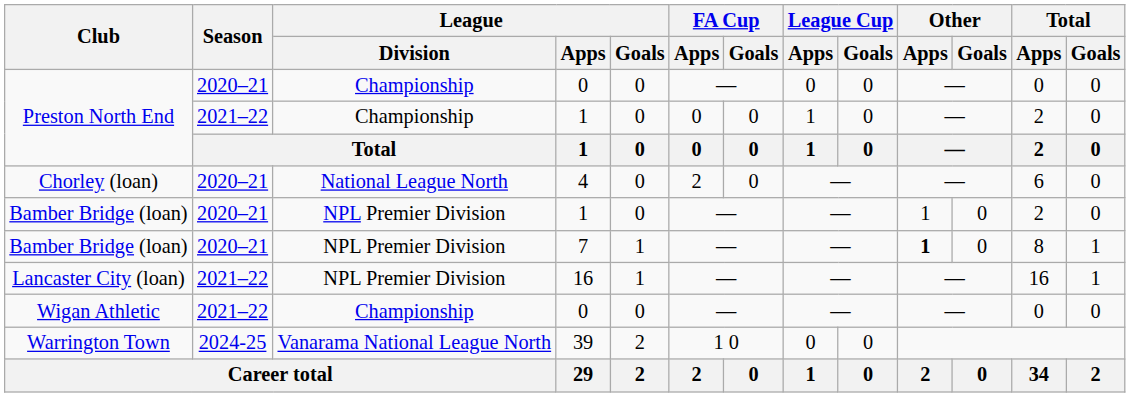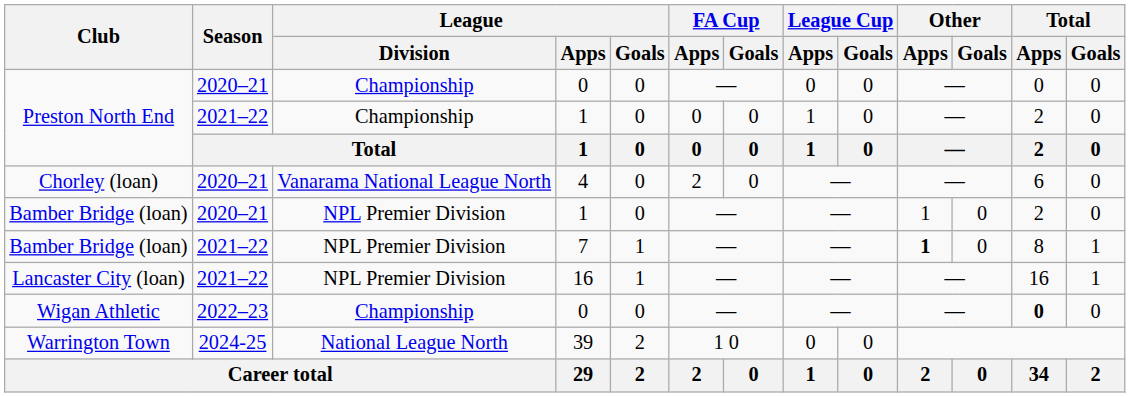 <table class="wikitable" style="text-align:center">
 <tr>
 <th rowspan="2">Club</th>
 <th rowspan="2">Season</th>
 <th colspan="3">League</th>
 <th colspan="2"><a href='#'>FA Cup</a></th>
 <th colspan="2"><a href='#'>League Cup</a></th>
 <th colspan="2">Other</th>
 <th colspan="2">Total</th>
 </tr>
 <tr>
 <th>Division</th>
 <th>Apps</th>
 <th>Goals</th>
 <th>Apps</th>
 <th>Goals</th>
 <th>Apps</th>
 <th>Goals</th>
 <th>Apps</th>
 <th>Goals</th>
 <th>Apps</th>
 <th>Goals</th>
 </tr>
 <tr>
 <td rowspan="3" valign="center"><a href='#'>Preston North End</a></td>
 <td><a href='#'>2020–21</a></td>
 <td><a href='#'>Championship</a></td>
 <td>0</td>
 <td>0</td>
 <td colspan="2">—</td>
 <td>0</td>
 <td>0</td>
 <td colspan=2>—</td>
 <td>0</td>
 <td>0</td>
 </tr>
 <tr>
 <td><a href='#'>2021–22</a></td>
 <td>Championship</td>
 <td>1</td>
 <td>0</td>
 <td>0</td>
 <td>0</td>
 <td>1</td>
 <td>0</td>
 <td colspan=2>—</td>
 <td>2</td>
 <td>0</td>
 </tr>
 <tr>
 <th colspan=2>Total</th>
 <th>1</th>
 <th>0</th>
 <th>0</th>
 <th>0</th>
 <th>1</th>
 <th>0</th>
 <th colspan="2">—</th>
 <th>2</th>
 <th>0</th>
 </tr>
 <tr>
 <td><a href='#'>Chorley</a> (loan)</td>
 <td><a href='#'>2020–21</a></td>
-<td><a href='#'>National League North</a></td>
+<td><a href='#'> Vanarama National League North</a></td>
 <td>4</td>
 <td>0</td>
 <td>2</td>
 <td>0</td>
 <td colspan=2>—</td>
 <td colspan=2>—</td>
 <td>6</td>
 <td>0</td>
 </tr>
 <tr>
 <td><a href='#'>Bamber Bridge</a> (loan)</td>
 <td><a href='#'>2020–21</a></td>
 <td><a href='#'>NPL</a> Premier Division</td>
 <td>1</td>
 <td>0</td>
 <td colspan=2>—</td>
 <td colspan=2>—</td>
 <td>1</td>
 <td>0</td>
 <td>2</td>
 <td>0</td>
 </tr>
 <tr>
 <td><a href='#'>Bamber Bridge</a> (loan)</td>
-<td><a href='#'>2020–21</a></td>
+<td><a href='#'>2021–22</a></td>
 <td>NPL Premier Division</td>
 <td>7</td>
 <td>1</td>
 <td colspan=2>—</td>
 <td colspan=2>—</td>
 <td><strong>1</strong></td>
 <td>0</td>
 <td>8</td>
 <td>1</td>
 </tr>
 <tr>
 <td><a href='#'>Lancaster City</a> (loan)</td>
 <td><a href='#'>2021–22</a></td>
 <td>NPL Premier Division</td>
 <td>16</td>
 <td>1</td>
 <td colspan=2>—</td>
 <td colspan=2>—</td>
 <td colspan=2>—</td>
 <td>16</td>
 <td>1</td>
 </tr>
 <tr>
 <td><a href='#'>Wigan Athletic</a></td>
-<td><a href='#'>2021–22</a></td>
+<td><a href='#'>2022–23</a></td>
 <td><a href='#'>Championship</a></td>
 <td>0</td>
 <td>0</td>
 <td colspan=2>—</td>
 <td colspan=2>—</td>
 <td colspan=2>—</td>
-<td>0</td>
+<td><strong>0</strong></td>
 <td>0</td>
 </tr>
 <tr>
 <td><a href='#'> Warrington Town</a></td>
 <td><a href='#'>2024-25</a></td>
-<td><a href='#'> Vanarama National League North</a></td>
+<td><a href='#'>National League North</a></td>
 <td>39</td>
 <td>2</td>
 <td colspan="2">1 0</td>
 <td>0</td>
 <td>0</td>
 </tr>
 <tr>
 <th colspan="3">Career total</th>
 <th>29</th>
 <th>2</th>
 <th>2</th>
 <th>0</th>
 <th>1</th>
 <th>0</th>
 <th>2</th>
 <th>0</th>
 <th>34</th>
 <th>2</th>
 </tr>
 </table>
